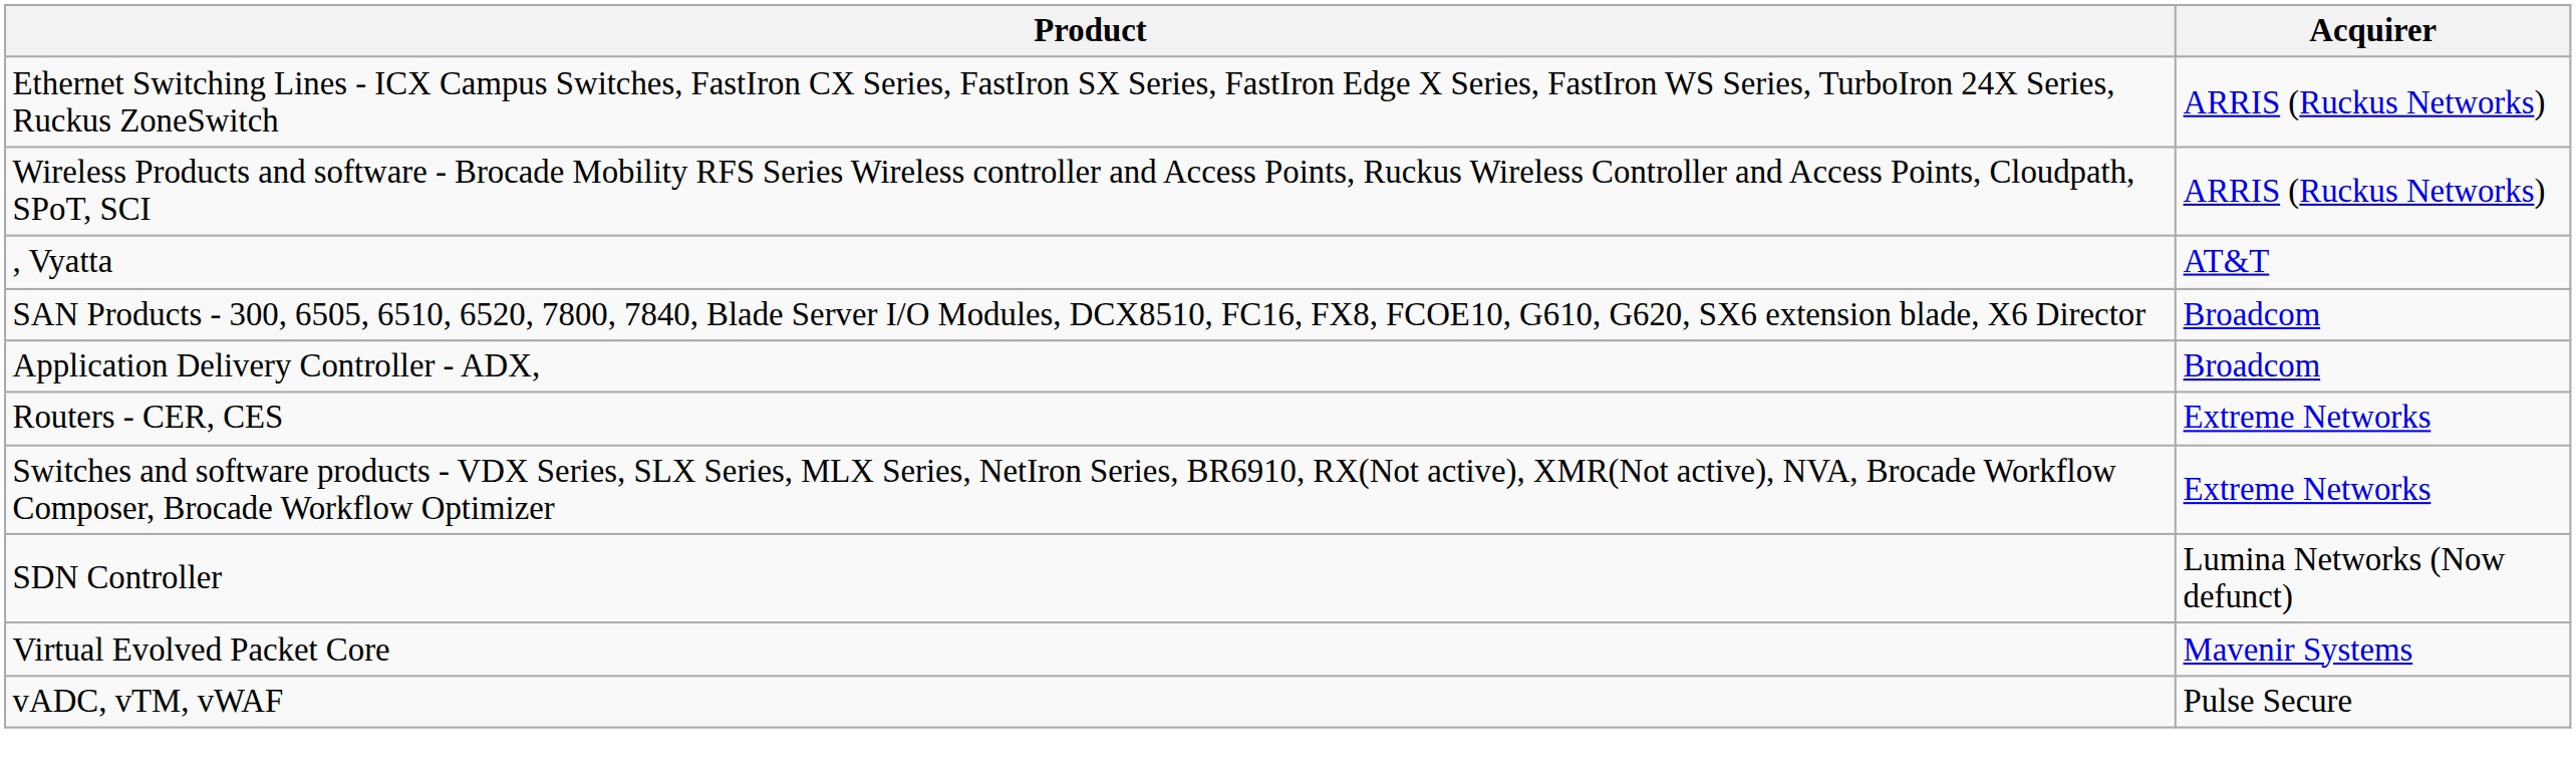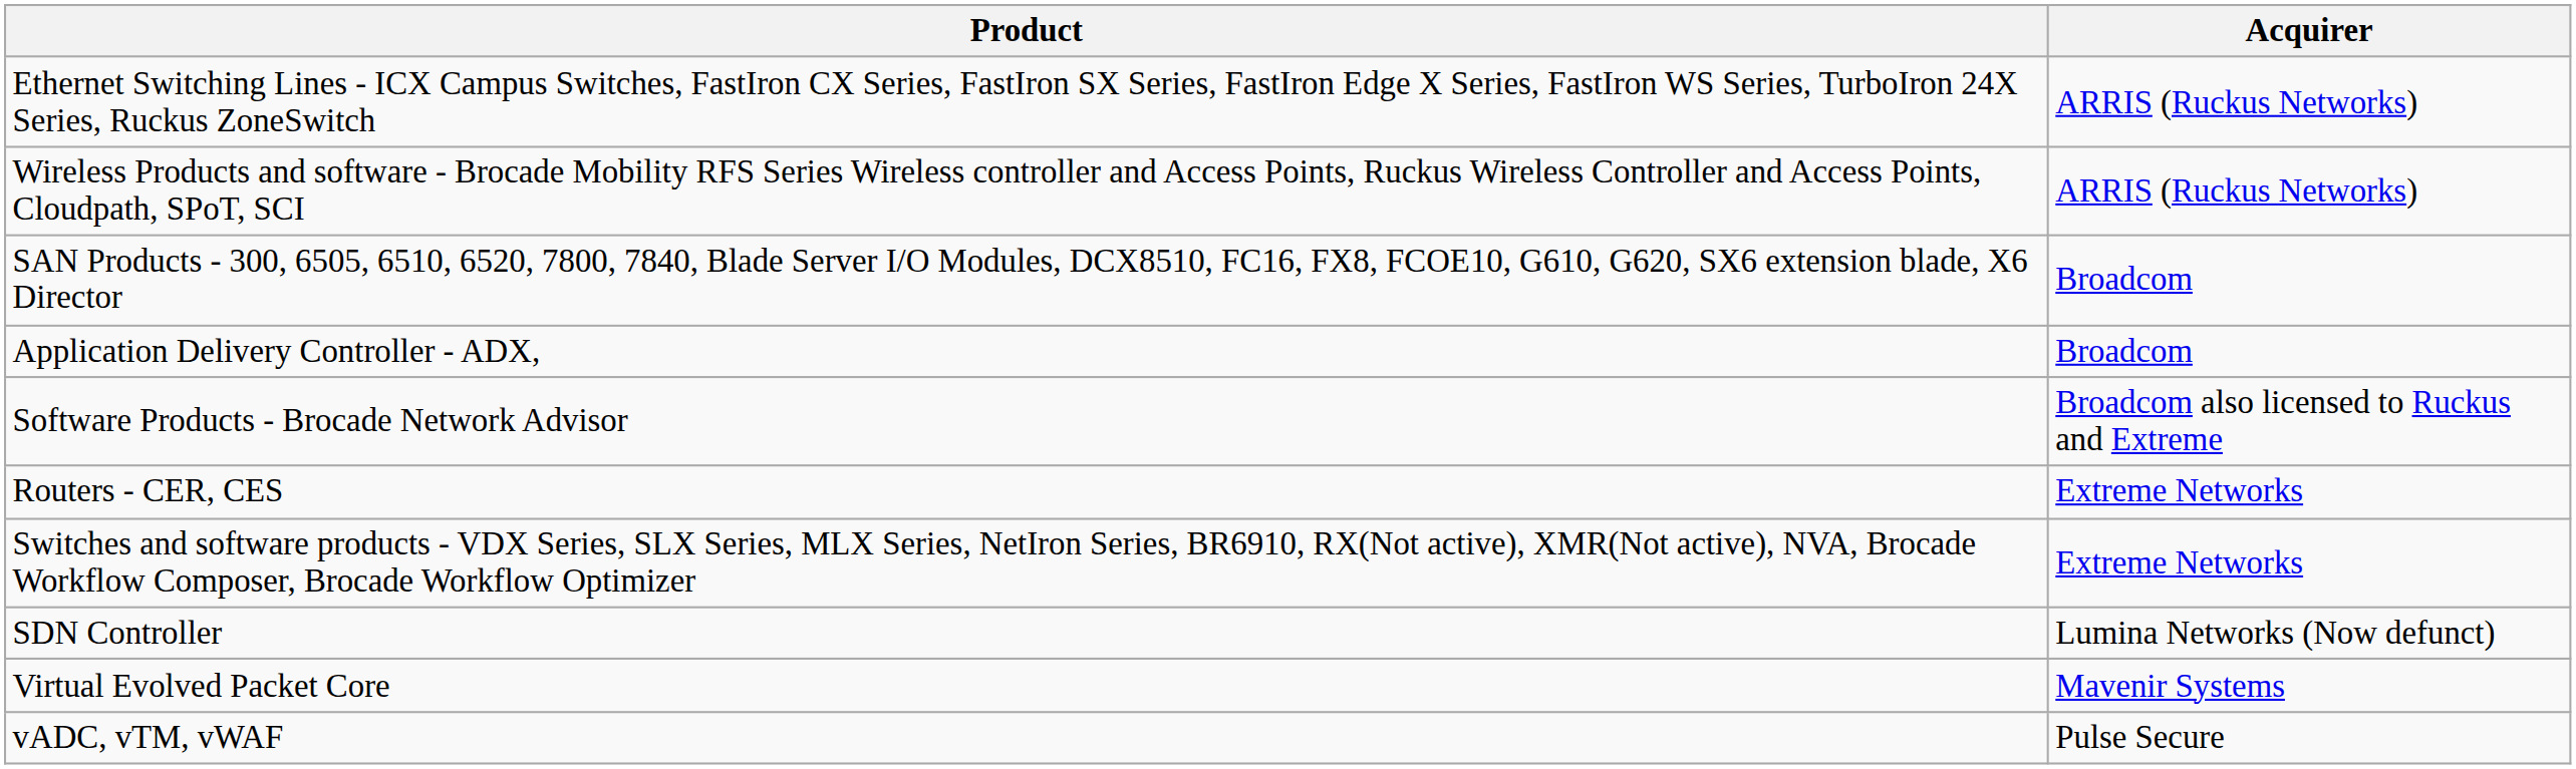 <table class="wikitable sortable">
 <tr>
 <th>Product</th>
 <th>Acquirer</th>
 </tr>
 <tr>
 <td>Ethernet Switching Lines - ICX Campus Switches, FastIron CX Series, FastIron SX Series, FastIron Edge X Series, FastIron WS Series, TurboIron 24X Series, Ruckus ZoneSwitch</td>
 <td><a href='#'>ARRIS</a> (<a href='#'>Ruckus Networks</a>)</td>
 </tr>
 <tr>
 <td>Wireless Products and software - Brocade Mobility RFS Series Wireless controller and Access Points, Ruckus Wireless Controller and Access Points, Cloudpath, SPoT, SCI</td>
 <td><a href='#'>ARRIS</a> (<a href='#'>Ruckus Networks</a>)</td>
 </tr>
 <tr>
-<td>, Vyatta</td>
-<td><a href='#'>AT&T</a></td>
-</tr>
-<tr>
 <td>SAN Products - 300, 6505, 6510, 6520, 7800, 7840, Blade Server I/O Modules, DCX8510, FC16, FX8, FCOE10, G610, G620, SX6 extension blade, X6 Director</td>
 <td><a href='#'>Broadcom</a></td>
 </tr>
 <tr>
 <td>Application Delivery Controller - ADX, </td>
 <td><a href='#'>Broadcom</a></td>
+</tr>
+<tr>
+<td>Software Products - Brocade Network Advisor</td>
+<td><a href='#'>Broadcom</a> also licensed to <a href='#'>Ruckus</a> and <a href='#'>Extreme</a></td>
 </tr>
 <tr>
 <td>Routers - CER, CES</td>
 <td><a href='#'>Extreme Networks</a></td>
 </tr>
 <tr>
 <td>Switches and software products - VDX Series, SLX Series, MLX Series, NetIron Series, BR6910, RX(Not active), XMR(Not active), NVA, Brocade Workflow Composer, Brocade Workflow Optimizer</td>
 <td><a href='#'>Extreme Networks</a></td>
 </tr>
 <tr>
 <td>SDN Controller</td>
 <td>Lumina Networks (Now defunct)</td>
 </tr>
 <tr>
 <td>Virtual Evolved Packet Core</td>
 <td><a href='#'>Mavenir Systems</a></td>
 </tr>
 <tr>
 <td>vADC, vTM, vWAF</td>
 <td>Pulse Secure</td>
 </tr>
 </table>
